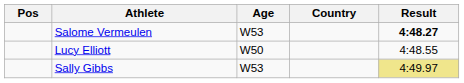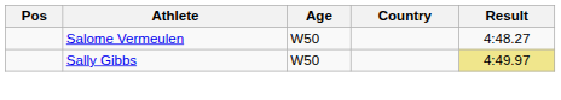 <table class="wikitable"  style="text-align:center; width:50%;">
 <tr>
 <th>Pos</th>
 <th>Athlete</th>
 <th>Age</th>
 <th>Country</th>
 <th>Result</th>
 </tr>
 <tr>
 <td align=center></td>
 <td align=left><a href='#'>Salome Vermeulen</a></td>
-<td align=left>W53</td>
-<td align=left></td>
-<td><strong>4:48.27</strong></td>
-</tr>
-<tr>
-<td align=center></td>
-<td align=left><a href='#'>Lucy Elliott</a></td>
 <td align=left>W50</td>
 <td align=left></td>
-<td>4:48.55</td>
+<td>4:48.27</td>
 </tr>
 <tr>
 <td align=center></td>
 <td align=left><a href='#'>Sally Gibbs</a></td>
-<td align=left>W53</td>
+<td align=left>W50</td>
 <td align=left></td>
 <td style="background: khaki;">4:49.97</td>
 </tr>
 </table>
